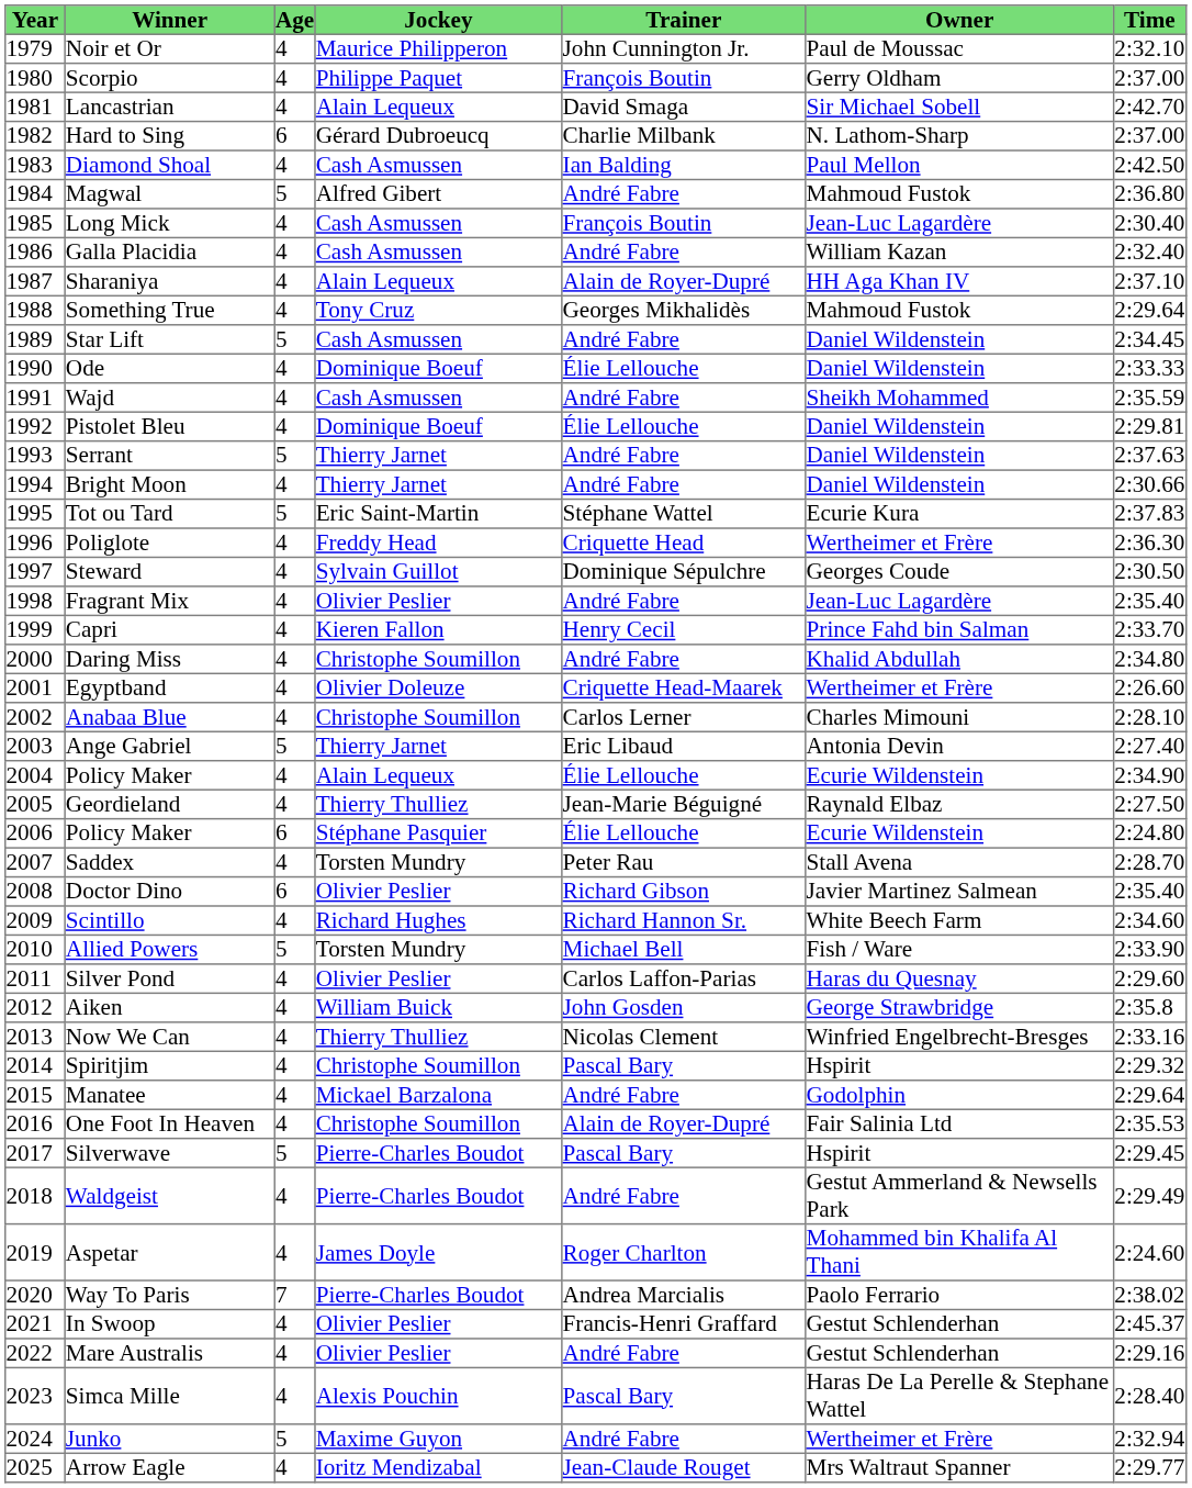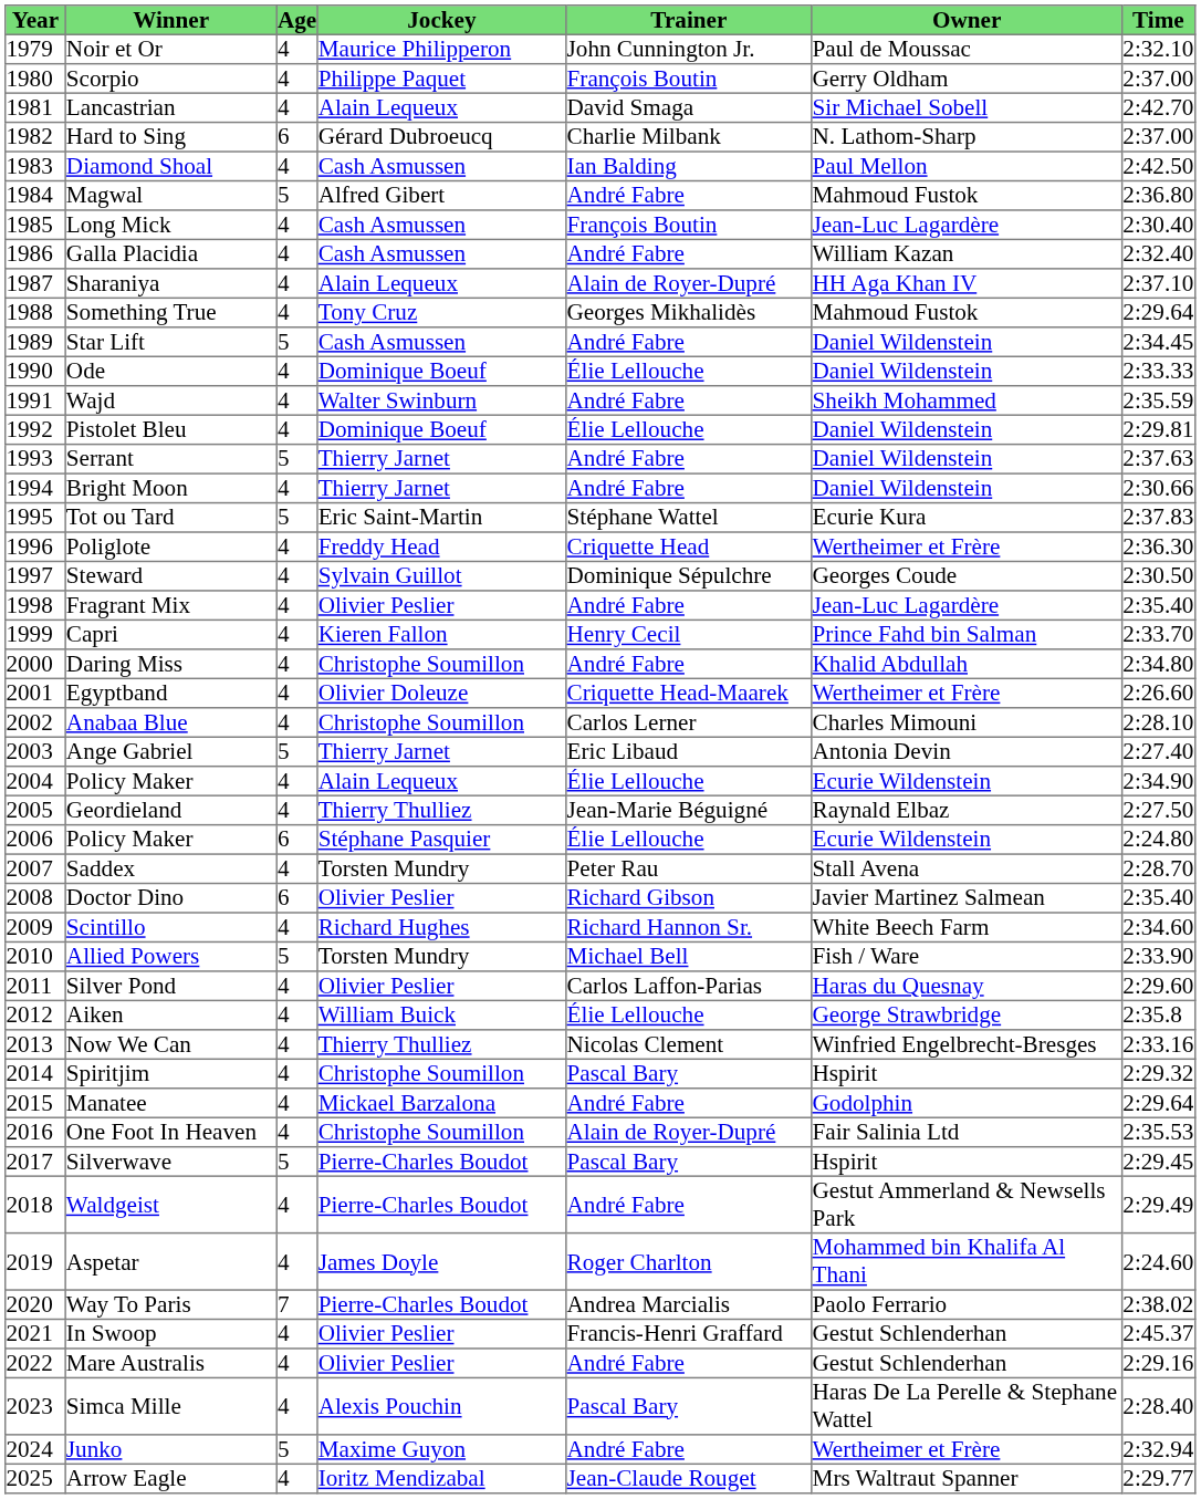 <table class = "sortable" | border="1" cellpadding="0" style="border-collapse: collapse; font-size:90%">
 <tr bgcolor="#77dd77" align="center">
 <th width="36px"><strong>Year</strong><br></th>
 <th width="129px"><strong>Winner</strong><br></th>
 <th><strong>Age</strong><br></th>
 <th width="152px"><strong>Jockey</strong><br></th>
 <th width="150px"><strong>Trainer</strong><br></th>
 <th width="190px"><strong>Owner</strong><br></th>
 <th><strong>Time</strong><br></th>
 </tr>
 <tr>
 <td>1979</td>
 <td>Noir et Or</td>
 <td>4</td>
 <td><a href='#'>Maurice Philipperon</a></td>
 <td>John Cunnington Jr.</td>
 <td>Paul de Moussac</td>
 <td>2:32.10</td>
 </tr>
 <tr>
 <td>1980</td>
 <td>Scorpio</td>
 <td>4</td>
 <td><a href='#'>Philippe Paquet</a></td>
 <td><a href='#'>François Boutin</a></td>
 <td>Gerry Oldham</td>
 <td>2:37.00</td>
 </tr>
 <tr>
 <td>1981</td>
 <td>Lancastrian</td>
 <td>4</td>
 <td><a href='#'>Alain Lequeux</a></td>
 <td>David Smaga</td>
 <td><a href='#'>Sir Michael Sobell</a></td>
 <td>2:42.70</td>
 </tr>
 <tr>
 <td>1982</td>
 <td>Hard to Sing</td>
 <td>6</td>
 <td>Gérard Dubroeucq</td>
 <td>Charlie Milbank</td>
 <td>N. Lathom-Sharp</td>
 <td>2:37.00</td>
 </tr>
 <tr>
 <td>1983</td>
 <td><a href='#'>Diamond Shoal</a></td>
 <td>4</td>
 <td><a href='#'>Cash Asmussen</a></td>
 <td><a href='#'>Ian Balding</a></td>
 <td><a href='#'>Paul Mellon</a></td>
 <td>2:42.50</td>
 </tr>
 <tr>
 <td>1984</td>
 <td>Magwal</td>
 <td>5</td>
 <td>Alfred Gibert</td>
 <td><a href='#'>André Fabre</a></td>
 <td>Mahmoud Fustok</td>
 <td>2:36.80</td>
 </tr>
 <tr>
 <td>1985</td>
 <td>Long Mick</td>
 <td>4</td>
 <td><a href='#'>Cash Asmussen</a></td>
 <td><a href='#'>François Boutin</a></td>
 <td><a href='#'>Jean-Luc Lagardère</a></td>
 <td>2:30.40</td>
 </tr>
 <tr>
 <td>1986</td>
 <td>Galla Placidia</td>
 <td>4</td>
 <td><a href='#'>Cash Asmussen</a></td>
 <td><a href='#'>André Fabre</a></td>
 <td>William Kazan</td>
 <td>2:32.40</td>
 </tr>
 <tr>
 <td>1987</td>
 <td>Sharaniya</td>
 <td>4</td>
 <td><a href='#'>Alain Lequeux</a></td>
 <td><a href='#'>Alain de Royer-Dupré</a></td>
 <td><a href='#'>HH Aga Khan IV</a></td>
 <td>2:37.10</td>
 </tr>
 <tr>
 <td>1988</td>
 <td>Something True</td>
 <td>4</td>
 <td><a href='#'>Tony Cruz</a></td>
 <td>Georges Mikhalidès</td>
 <td>Mahmoud Fustok</td>
 <td>2:29.64</td>
 </tr>
 <tr>
 <td>1989</td>
 <td>Star Lift</td>
 <td>5</td>
 <td><a href='#'>Cash Asmussen</a></td>
 <td><a href='#'>André Fabre</a></td>
 <td><a href='#'>Daniel Wildenstein</a></td>
 <td>2:34.45</td>
 </tr>
 <tr>
 <td>1990</td>
 <td>Ode</td>
 <td>4</td>
 <td><a href='#'>Dominique Boeuf</a></td>
 <td><a href='#'>Élie Lellouche</a></td>
 <td><a href='#'>Daniel Wildenstein</a></td>
 <td>2:33.33</td>
 </tr>
 <tr>
 <td>1991</td>
 <td>Wajd</td>
 <td>4</td>
-<td><a href='#'>Cash Asmussen</a></td>
+<td><a href='#'>Walter Swinburn</a></td>
 <td><a href='#'>André Fabre</a></td>
 <td><a href='#'>Sheikh Mohammed</a></td>
 <td>2:35.59</td>
 </tr>
 <tr>
 <td>1992</td>
 <td>Pistolet Bleu</td>
 <td>4</td>
 <td><a href='#'>Dominique Boeuf</a></td>
 <td><a href='#'>Élie Lellouche</a></td>
 <td><a href='#'>Daniel Wildenstein</a></td>
 <td>2:29.81</td>
 </tr>
 <tr>
 <td>1993</td>
 <td>Serrant</td>
 <td>5</td>
 <td><a href='#'>Thierry Jarnet</a></td>
 <td><a href='#'>André Fabre</a></td>
 <td><a href='#'>Daniel Wildenstein</a></td>
 <td>2:37.63</td>
 </tr>
 <tr>
 <td>1994</td>
 <td>Bright Moon</td>
 <td>4</td>
 <td><a href='#'>Thierry Jarnet</a></td>
 <td><a href='#'>André Fabre</a></td>
 <td><a href='#'>Daniel Wildenstein</a></td>
 <td>2:30.66</td>
 </tr>
 <tr>
 <td>1995</td>
 <td>Tot ou Tard</td>
 <td>5</td>
 <td>Eric Saint-Martin</td>
 <td>Stéphane Wattel</td>
 <td>Ecurie Kura</td>
 <td>2:37.83</td>
 </tr>
 <tr>
 <td>1996</td>
 <td>Poliglote</td>
 <td>4</td>
 <td><a href='#'>Freddy Head</a></td>
 <td><a href='#'>Criquette Head</a></td>
 <td><a href='#'>Wertheimer et Frère</a></td>
 <td>2:36.30</td>
 </tr>
 <tr>
 <td>1997</td>
 <td>Steward</td>
 <td>4</td>
 <td><a href='#'>Sylvain Guillot</a></td>
 <td>Dominique Sépulchre</td>
 <td>Georges Coude</td>
 <td>2:30.50</td>
 </tr>
 <tr>
 <td>1998</td>
 <td>Fragrant Mix</td>
 <td>4</td>
 <td><a href='#'>Olivier Peslier</a></td>
 <td><a href='#'>André Fabre</a></td>
 <td><a href='#'>Jean-Luc Lagardère</a></td>
 <td>2:35.40</td>
 </tr>
 <tr>
 <td>1999</td>
 <td>Capri</td>
 <td>4</td>
 <td><a href='#'>Kieren Fallon</a></td>
 <td><a href='#'>Henry Cecil</a></td>
 <td><a href='#'>Prince Fahd bin Salman</a></td>
 <td>2:33.70</td>
 </tr>
 <tr>
 <td>2000</td>
 <td>Daring Miss</td>
 <td>4</td>
 <td><a href='#'>Christophe Soumillon</a></td>
 <td><a href='#'>André Fabre</a></td>
 <td><a href='#'>Khalid Abdullah</a></td>
 <td>2:34.80</td>
 </tr>
 <tr>
 <td>2001</td>
 <td>Egyptband</td>
 <td>4</td>
 <td><a href='#'>Olivier Doleuze</a></td>
 <td><a href='#'>Criquette Head-Maarek</a></td>
 <td><a href='#'>Wertheimer et Frère</a></td>
 <td>2:26.60</td>
 </tr>
 <tr>
 <td>2002</td>
 <td><a href='#'>Anabaa Blue</a></td>
 <td>4</td>
 <td><a href='#'>Christophe Soumillon</a></td>
 <td>Carlos Lerner</td>
 <td>Charles Mimouni</td>
 <td>2:28.10</td>
 </tr>
 <tr>
 <td>2003</td>
 <td>Ange Gabriel</td>
 <td>5</td>
 <td><a href='#'>Thierry Jarnet</a></td>
 <td>Eric Libaud</td>
 <td>Antonia Devin</td>
 <td>2:27.40</td>
 </tr>
 <tr>
 <td>2004</td>
 <td>Policy Maker</td>
 <td>4</td>
 <td><a href='#'>Alain Lequeux</a></td>
 <td><a href='#'>Élie Lellouche</a></td>
 <td><a href='#'>Ecurie Wildenstein</a></td>
 <td>2:34.90</td>
 </tr>
 <tr>
 <td>2005</td>
 <td>Geordieland</td>
 <td>4</td>
 <td><a href='#'>Thierry Thulliez</a></td>
 <td>Jean-Marie Béguigné</td>
 <td>Raynald Elbaz</td>
 <td>2:27.50</td>
 </tr>
 <tr>
 <td>2006</td>
 <td>Policy Maker</td>
 <td>6</td>
 <td><a href='#'>Stéphane Pasquier</a></td>
 <td><a href='#'>Élie Lellouche</a></td>
 <td><a href='#'>Ecurie Wildenstein</a></td>
 <td>2:24.80</td>
 </tr>
 <tr>
 <td>2007</td>
 <td>Saddex</td>
 <td>4</td>
 <td>Torsten Mundry</td>
 <td>Peter Rau</td>
 <td>Stall Avena</td>
 <td>2:28.70</td>
 </tr>
 <tr>
 <td>2008</td>
 <td>Doctor Dino</td>
 <td>6</td>
 <td><a href='#'>Olivier Peslier</a></td>
 <td><a href='#'>Richard Gibson</a></td>
 <td>Javier Martinez Salmean</td>
 <td>2:35.40</td>
 </tr>
 <tr>
 <td>2009</td>
 <td><a href='#'>Scintillo</a></td>
 <td>4</td>
 <td><a href='#'>Richard Hughes</a></td>
 <td><a href='#'>Richard Hannon Sr.</a></td>
 <td>White Beech Farm</td>
 <td>2:34.60</td>
 </tr>
 <tr>
 <td>2010</td>
 <td><a href='#'>Allied Powers</a></td>
 <td>5</td>
 <td>Torsten Mundry</td>
 <td><a href='#'>Michael Bell</a></td>
 <td>Fish / Ware </td>
 <td>2:33.90</td>
 </tr>
 <tr>
 <td>2011</td>
 <td>Silver Pond</td>
 <td>4</td>
 <td><a href='#'>Olivier Peslier</a></td>
 <td>Carlos Laffon-Parias</td>
 <td><a href='#'>Haras du Quesnay</a></td>
 <td>2:29.60</td>
 </tr>
 <tr>
 <td>2012</td>
 <td>Aiken</td>
 <td>4</td>
 <td><a href='#'>William Buick</a></td>
-<td><a href='#'>John Gosden</a></td>
+<td><a href='#'>Élie Lellouche</a></td>
 <td><a href='#'>George Strawbridge</a></td>
 <td>2:35.8</td>
 </tr>
 <tr>
 <td>2013</td>
 <td>Now We Can</td>
 <td>4</td>
 <td><a href='#'>Thierry Thulliez</a></td>
 <td>Nicolas Clement</td>
 <td>Winfried Engelbrecht-Bresges</td>
 <td>2:33.16</td>
 </tr>
 <tr>
 <td>2014</td>
 <td>Spiritjim</td>
 <td>4</td>
 <td><a href='#'>Christophe Soumillon</a></td>
 <td><a href='#'>Pascal Bary</a></td>
 <td>Hspirit</td>
 <td>2:29.32</td>
 </tr>
 <tr>
 <td>2015</td>
 <td>Manatee</td>
 <td>4</td>
 <td><a href='#'>Mickael Barzalona</a></td>
 <td><a href='#'>André Fabre</a></td>
 <td><a href='#'>Godolphin</a></td>
 <td>2:29.64</td>
 </tr>
 <tr>
 <td>2016</td>
 <td>One Foot In Heaven</td>
 <td>4</td>
 <td><a href='#'>Christophe Soumillon</a></td>
 <td><a href='#'>Alain de Royer-Dupré</a></td>
 <td>Fair Salinia Ltd</td>
 <td>2:35.53</td>
 </tr>
 <tr>
 <td>2017</td>
 <td>Silverwave</td>
 <td>5</td>
 <td><a href='#'>Pierre-Charles Boudot</a></td>
 <td><a href='#'>Pascal Bary</a></td>
 <td>Hspirit</td>
 <td>2:29.45</td>
 </tr>
 <tr>
 <td>2018</td>
 <td><a href='#'>Waldgeist</a></td>
 <td>4</td>
 <td><a href='#'>Pierre-Charles Boudot</a></td>
 <td><a href='#'>André Fabre</a></td>
 <td>Gestut Ammerland & Newsells Park</td>
 <td>2:29.49</td>
 </tr>
 <tr>
 <td>2019</td>
 <td>Aspetar</td>
 <td>4</td>
 <td><a href='#'>James Doyle</a></td>
 <td><a href='#'>Roger Charlton</a></td>
 <td><a href='#'>Mohammed bin Khalifa Al Thani</a></td>
 <td>2:24.60</td>
 </tr>
 <tr>
 <td>2020</td>
 <td>Way To Paris</td>
 <td>7</td>
 <td><a href='#'>Pierre-Charles Boudot</a></td>
 <td>Andrea Marcialis</td>
 <td>Paolo Ferrario</td>
 <td>2:38.02</td>
 </tr>
 <tr>
 <td>2021</td>
 <td>In Swoop</td>
 <td>4</td>
 <td><a href='#'>Olivier Peslier</a></td>
 <td>Francis-Henri Graffard</td>
 <td>Gestut Schlenderhan</td>
 <td>2:45.37</td>
 </tr>
 <tr>
 <td>2022</td>
 <td>Mare Australis</td>
 <td>4</td>
 <td><a href='#'>Olivier Peslier</a></td>
 <td><a href='#'>André Fabre</a></td>
 <td>Gestut Schlenderhan</td>
 <td>2:29.16</td>
 </tr>
 <tr>
 <td>2023</td>
 <td>Simca Mille</td>
 <td>4</td>
 <td><a href='#'>Alexis Pouchin</a></td>
 <td><a href='#'>Pascal Bary</a></td>
 <td>Haras De La Perelle & Stephane Wattel</td>
 <td>2:28.40</td>
 </tr>
 <tr>
 <td>2024</td>
 <td><a href='#'>Junko</a></td>
 <td>5</td>
 <td><a href='#'>Maxime Guyon</a></td>
 <td><a href='#'>André Fabre</a></td>
 <td><a href='#'>Wertheimer et Frère</a></td>
 <td>2:32.94</td>
 </tr>
 <tr>
 <td>2025</td>
 <td>Arrow Eagle</td>
 <td>4</td>
 <td><a href='#'>Ioritz Mendizabal</a></td>
 <td><a href='#'>Jean-Claude Rouget</a></td>
 <td>Mrs Waltraut Spanner</td>
 <td>2:29.77</td>
 </tr>
 </table>
